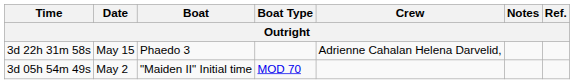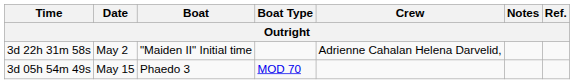 <table class="wikitable sortable">
 <tr>
 <th>Time</th>
 <th>Date</th>
 <th>Boat</th>
 <th>Boat Type</th>
 <th>Crew</th>
 <th>Notes</th>
 <th>Ref.</th>
 </tr>
 <tr>
 <th colspan=7>Outright</th>
 </tr>
 <tr>
 <td>3d 22h 31m 58s</td>
-<td>May 15</td>
-<td>Phaedo 3</td>
+<td>May 2</td>
+<td>"Maiden II" Initial time</td>
 <td></td>
 <td>Adrienne Cahalan Helena Darvelid,</td>
 <td></td>
 </tr>
 <tr>
 <td>3d 05h 54m 49s</td>
-<td>May 2</td>
-<td>"Maiden II" Initial time</td>
+<td>May 15</td>
+<td>Phaedo 3</td>
 <td><a href='#'>MOD 70</a></td>
 <td></td>
 <td></td>
 <td></td>
 </tr>
 </table>
